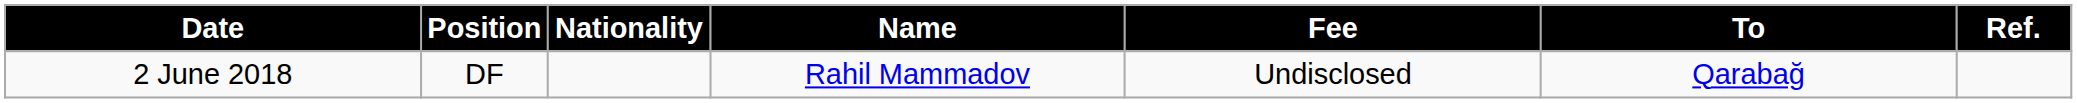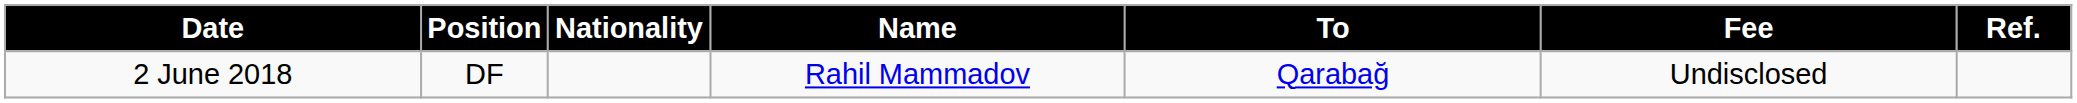 <table class="wikitable"  style="text-align:center; font-size:90%; ">
 <tr>
 <th style="background:#000000; color:#FFFFFF; width:200px;">Date</th>
 <th style="background:#000000; color:#FFFFFF; width:50px;">Position</th>
 <th style="background:#000000; color:#FFFFFF; width:50px;">Nationality</th>
 <th style="background:#000000; color:#FFFFFF; width:200px;">Name</th>
+<th style="background:#000000; color:#FFFFFF; width:200px;">To</th>
 <th style="background:#000000; color:#FFFFFF; width:200px;">Fee</th>
-<th style="background:#000000; color:#FFFFFF; width:200px;">To</th>
 <th style="background:#000000; color:#FFFFFF; width:50px;">Ref.</th>
 </tr>
 <tr>
 <td>2 June 2018</td>
 <td>DF</td>
 <td></td>
 <td><a href='#'>Rahil Mammadov</a></td>
+<td><a href='#'>Qarabağ</a></td>
 <td>Undisclosed</td>
-<td><a href='#'>Qarabağ</a></td>
 <td></td>
 </tr>
 </table>
